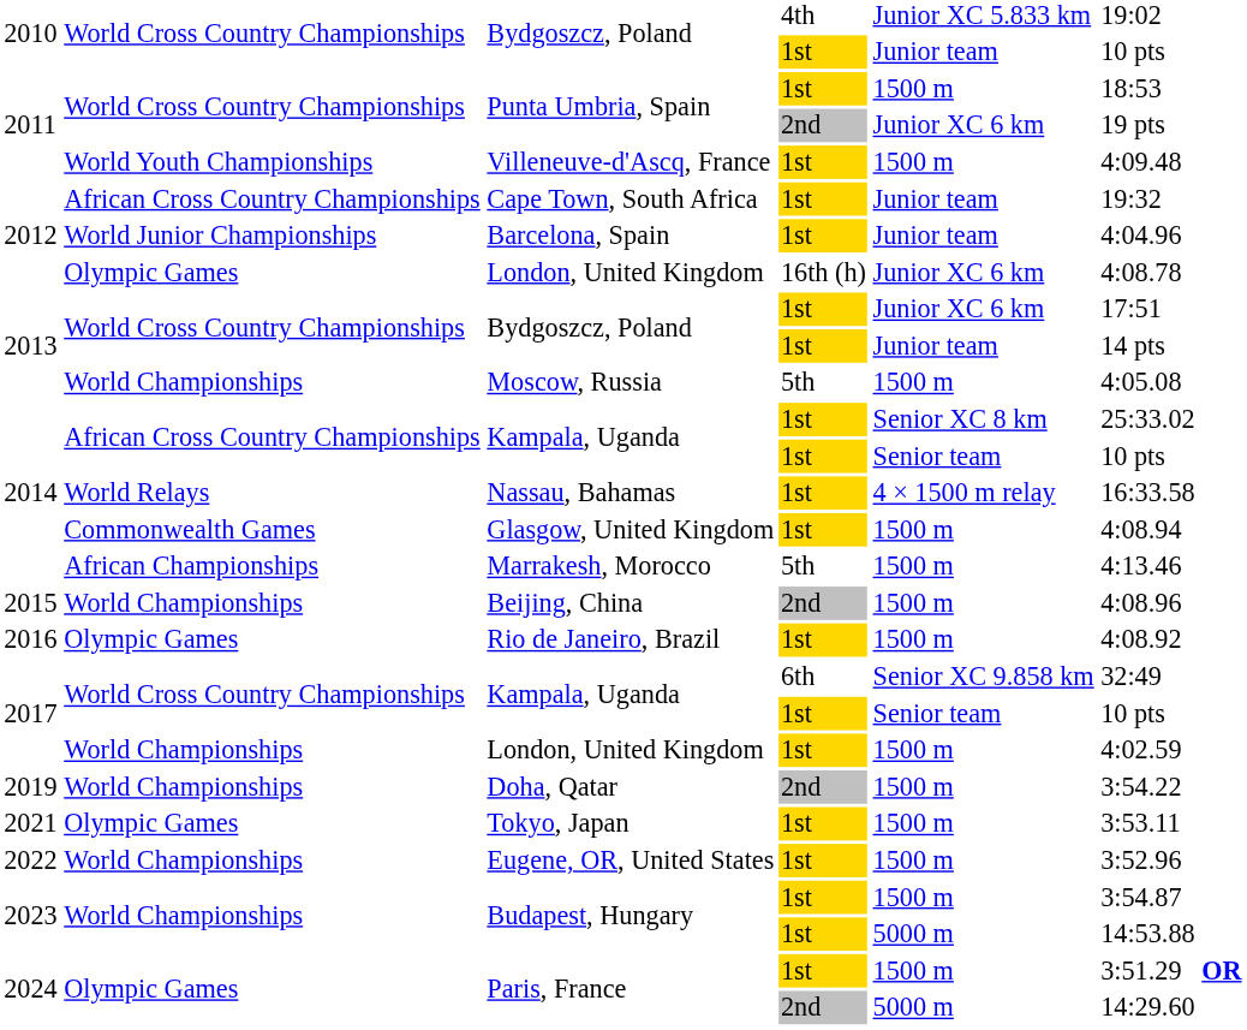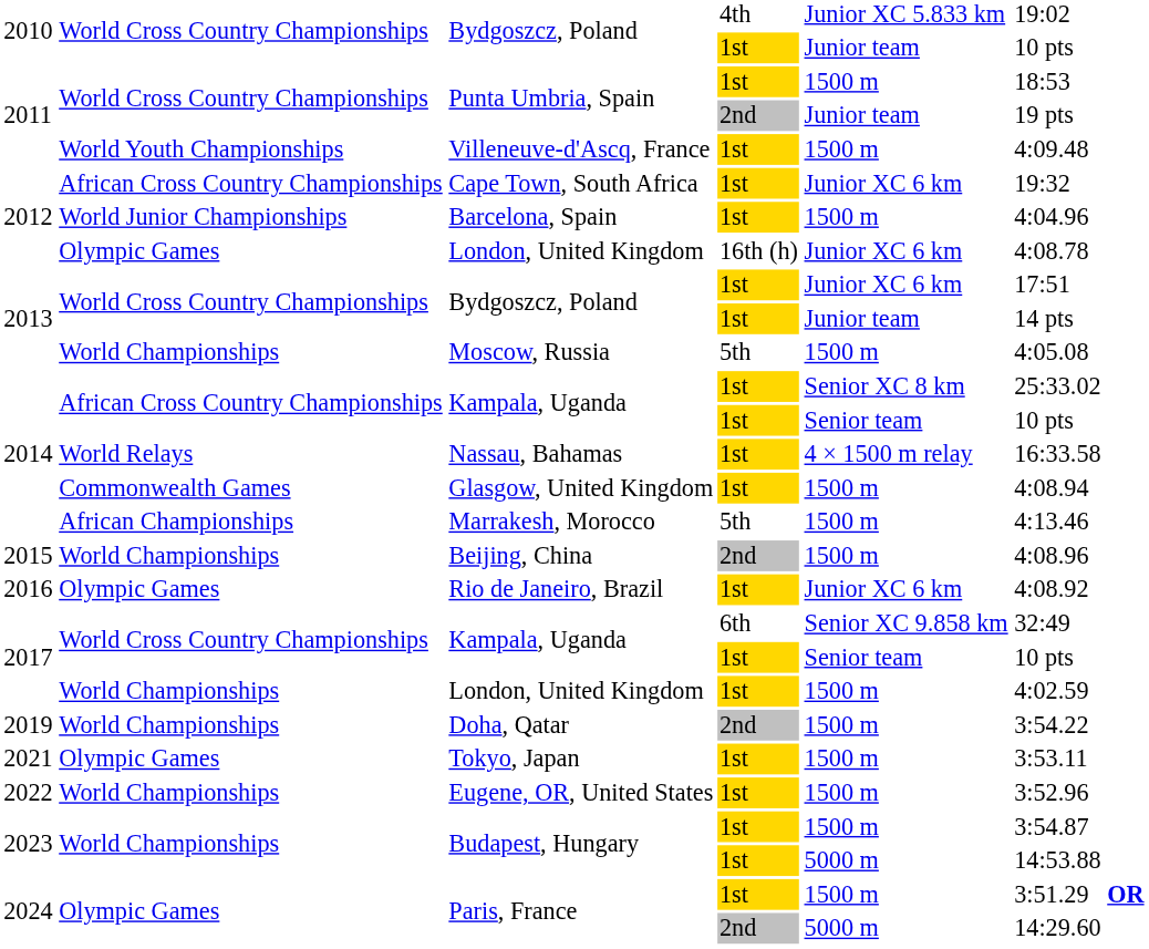 <table>
 <tr>
 <td rowspan=2>2010</td>
 <td rowspan=2><a href='#'>World Cross Country Championships</a></td>
 <td rowspan=2><a href='#'>Bydgoszcz</a>, Poland</td>
 <td>4th</td>
 <td><a href='#'>Junior XC 5.833 km</a></td>
 <td>19:02</td>
 <td></td>
 </tr>
 <tr>
 <td bgcolor=gold>1st</td>
 <td><a href='#'>Junior team</a></td>
 <td>10 pts</td>
 <td></td>
 </tr>
 <tr>
 <td rowspan=3>2011</td>
 <td rowspan=2><a href='#'>World Cross Country Championships</a></td>
 <td rowspan=2><a href='#'>Punta Umbria</a>, Spain</td>
 <td bgcolor=gold>1st</td>
 <td><a href='#'>1500 m</a></td>
 <td>18:53</td>
 <td></td>
 </tr>
 <tr>
 <td bgcolor=silver>2nd</td>
-<td><a href='#'>Junior XC 6 km</a></td>
+<td><a href='#'>Junior team</a></td>
 <td>19 pts</td>
 <td></td>
 </tr>
 <tr>
 <td><a href='#'>World Youth Championships</a></td>
 <td><a href='#'>Villeneuve-d'Ascq</a>, France</td>
 <td bgcolor=gold>1st</td>
 <td><a href='#'>1500 m</a></td>
 <td>4:09.48</td>
 <td><strong></strong></td>
 </tr>
 <tr>
 <td rowspan=3>2012</td>
 <td><a href='#'>African Cross Country Championships</a></td>
 <td><a href='#'>Cape Town</a>, South Africa</td>
 <td bgcolor=gold>1st</td>
-<td><a href='#'>Junior team</a></td>
+<td><a href='#'>Junior XC 6 km</a></td>
 <td>19:32</td>
 <td></td>
 </tr>
 <tr>
 <td><a href='#'>World Junior Championships</a></td>
 <td><a href='#'>Barcelona</a>, Spain</td>
 <td bgcolor=gold>1st</td>
-<td><a href='#'>Junior team</a></td>
+<td><a href='#'>1500 m</a></td>
 <td>4:04.96</td>
 <td><strong></strong></td>
 </tr>
 <tr>
 <td><a href='#'>Olympic Games</a></td>
 <td><a href='#'>London</a>, United Kingdom</td>
 <td>16th (h)</td>
 <td><a href='#'>Junior XC 6 km</a></td>
 <td>4:08.78</td>
 <td></td>
 </tr>
 <tr>
 <td rowspan=3>2013</td>
 <td rowspan=2><a href='#'>World Cross Country Championships</a></td>
 <td rowspan=2>Bydgoszcz, Poland</td>
 <td bgcolor=gold>1st</td>
 <td><a href='#'>Junior XC 6 km</a></td>
 <td>17:51</td>
 <td></td>
 </tr>
 <tr>
 <td bgcolor=gold>1st</td>
 <td><a href='#'>Junior team</a></td>
 <td>14 pts</td>
 <td></td>
 </tr>
 <tr>
 <td><a href='#'>World Championships</a></td>
 <td><a href='#'>Moscow</a>, Russia</td>
 <td>5th</td>
 <td><a href='#'>1500 m</a></td>
 <td>4:05.08</td>
 <td></td>
 </tr>
 <tr>
 <td rowspan=5>2014</td>
 <td rowspan=2><a href='#'>African Cross Country Championships</a></td>
 <td rowspan=2><a href='#'>Kampala</a>, Uganda</td>
 <td bgcolor=gold>1st</td>
 <td><a href='#'>Senior XC 8 km</a></td>
 <td>25:33.02</td>
 <td></td>
 </tr>
 <tr>
 <td bgcolor=gold>1st</td>
 <td><a href='#'>Senior team</a></td>
 <td>10 pts</td>
 <td></td>
 </tr>
 <tr>
 <td><a href='#'>World Relays</a></td>
 <td><a href='#'>Nassau</a>, Bahamas</td>
 <td bgcolor=gold>1st</td>
 <td><a href='#'>4 × 1500 m relay</a></td>
 <td>16:33.58</td>
 <td><strong></strong></td>
 </tr>
 <tr>
 <td><a href='#'>Commonwealth Games</a></td>
 <td><a href='#'>Glasgow</a>, United Kingdom</td>
 <td bgcolor=gold>1st</td>
 <td><a href='#'>1500 m</a></td>
 <td>4:08.94</td>
 <td></td>
 </tr>
 <tr>
 <td><a href='#'>African Championships</a></td>
 <td><a href='#'>Marrakesh</a>, Morocco</td>
 <td>5th</td>
 <td><a href='#'>1500 m</a></td>
 <td>4:13.46</td>
 <td></td>
 </tr>
 <tr>
 <td>2015</td>
 <td><a href='#'>World Championships</a></td>
 <td><a href='#'>Beijing</a>, China</td>
 <td bgcolor=silver>2nd</td>
 <td><a href='#'>1500 m</a></td>
 <td>4:08.96</td>
 <td></td>
 </tr>
 <tr>
 <td>2016</td>
 <td><a href='#'>Olympic Games</a></td>
 <td><a href='#'>Rio de Janeiro</a>, Brazil</td>
 <td bgcolor=gold>1st</td>
-<td><a href='#'>1500 m</a></td>
+<td><a href='#'>Junior XC 6 km</a></td>
 <td>4:08.92</td>
 <td></td>
 </tr>
 <tr>
 <td rowspan=3>2017</td>
 <td rowspan=2><a href='#'>World Cross Country Championships</a></td>
 <td rowspan=2><a href='#'>Kampala</a>, Uganda</td>
 <td>6th</td>
 <td><a href='#'>Senior XC 9.858 km</a></td>
 <td>32:49</td>
 <td></td>
 </tr>
 <tr>
 <td bgcolor=gold>1st</td>
 <td><a href='#'>Senior team</a></td>
 <td>10 pts</td>
 <td></td>
 </tr>
 <tr>
 <td><a href='#'>World Championships</a></td>
 <td>London, United Kingdom</td>
 <td bgcolor=gold>1st</td>
 <td><a href='#'>1500 m</a></td>
 <td>4:02.59</td>
 <td></td>
 </tr>
 <tr>
 <td>2019</td>
 <td><a href='#'>World Championships</a></td>
 <td><a href='#'>Doha</a>, Qatar</td>
 <td bgcolor=silver>2nd</td>
 <td><a href='#'>1500 m</a></td>
 <td>3:54.22</td>
 <td><strong></strong></td>
 </tr>
 <tr>
 <td>2021</td>
 <td><a href='#'>Olympic Games</a></td>
 <td><a href='#'>Tokyo</a>, Japan</td>
 <td bgcolor=gold>1st</td>
 <td><a href='#'>1500 m</a></td>
 <td>3:53.11</td>
 <td><strong></strong></td>
 </tr>
 <tr>
 <td>2022</td>
 <td><a href='#'>World Championships</a></td>
 <td><a href='#'>Eugene, OR</a>, United States</td>
 <td bgcolor=gold>1st</td>
 <td><a href='#'>1500 m</a></td>
 <td>3:52.96</td>
 <td></td>
 </tr>
 <tr>
 <td rowspan=2>2023</td>
 <td rowspan=2><a href='#'>World Championships</a></td>
 <td rowspan=2><a href='#'>Budapest</a>, Hungary</td>
 <td bgcolor=gold>1st</td>
 <td><a href='#'>1500 m</a></td>
 <td>3:54.87</td>
 <td></td>
 </tr>
 <tr>
 <td bgcolor=gold>1st</td>
 <td><a href='#'>5000 m</a></td>
 <td>14:53.88</td>
 <td></td>
 </tr>
 <tr>
 <td rowspan=2>2024</td>
 <td rowspan=2><a href='#'>Olympic Games</a></td>
 <td rowspan=2><a href='#'>Paris</a>, France</td>
 <td bgcolor=gold>1st</td>
 <td><a href='#'>1500 m</a></td>
 <td>3:51.29</td>
 <td><strong><a href='#'>OR</a></strong></td>
 </tr>
 <tr>
 <td bgcolor=silver>2nd</td>
 <td><a href='#'>5000 m</a></td>
 <td>14:29.60</td>
 <td></td>
 </tr>
 <tr>
 </tr>
 </table>
